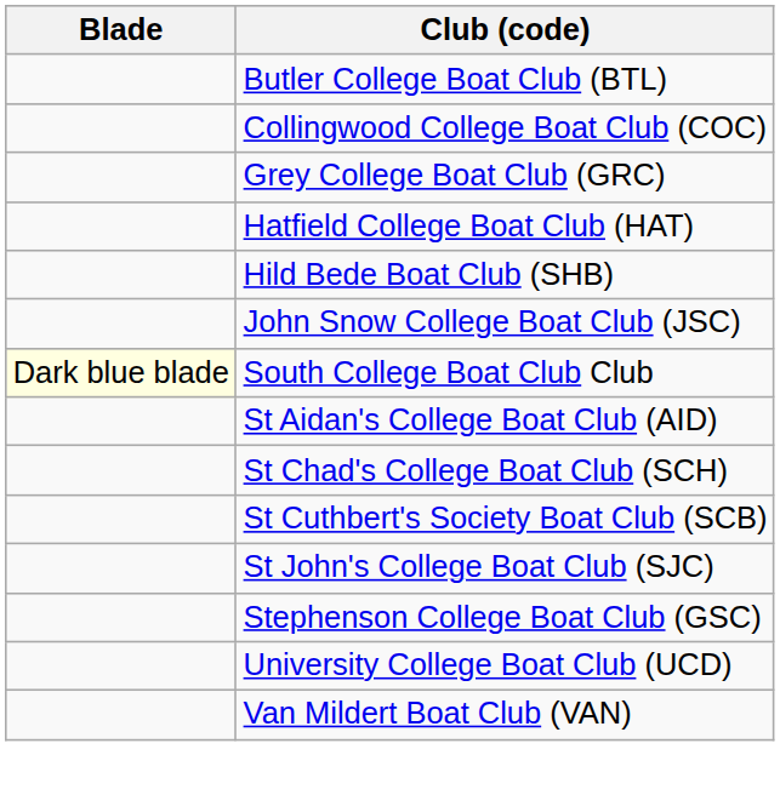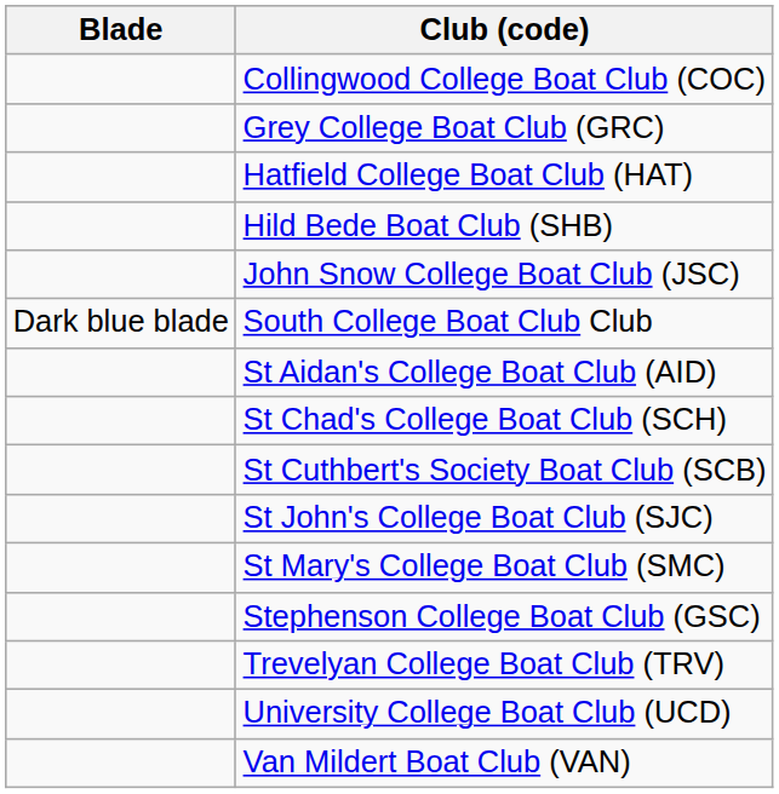 <table class="wikitable">
 <tr>
 <th>Blade</th>
 <th>Club (code)</th>
-</tr>
-<tr>
-<td></td>
-<td><a href='#'>Butler College Boat Club</a> (BTL)</td>
 </tr>
 <tr>
 <td></td>
 <td><a href='#'>Collingwood College Boat Club</a> (COC)</td>
 </tr>
 <tr>
 <td></td>
 <td><a href='#'>Grey College Boat Club</a> (GRC)</td>
 </tr>
 <tr>
 <td></td>
 <td><a href='#'>Hatfield College Boat Club</a> (HAT)</td>
 </tr>
 <tr>
 <td></td>
 <td><a href='#'>Hild Bede Boat Club</a> (SHB)</td>
 </tr>
 <tr>
 <td></td>
 <td><a href='#'>John Snow College Boat Club</a> (JSC)</td>
 </tr>
 <tr>
-<td style="background: lightyellow;">Dark blue blade</td>
+<td>Dark blue blade</td>
 <td><a href='#'>South College Boat Club</a> Club</td>
 </tr>
 <tr>
 <td></td>
 <td><a href='#'>St Aidan's College Boat Club</a> (AID)</td>
 </tr>
 <tr>
 <td></td>
 <td><a href='#'>St Chad's College Boat Club</a> (SCH)</td>
 </tr>
 <tr>
 <td></td>
 <td><a href='#'>St Cuthbert's Society Boat Club</a> (SCB)</td>
 </tr>
 <tr>
 <td></td>
 <td><a href='#'>St John's College Boat Club</a> (SJC)</td>
 </tr>
 <tr>
 <td></td>
+<td><a href='#'>St Mary's College Boat Club</a> (SMC)</td>
+</tr>
+<tr>
+<td></td>
 <td><a href='#'>Stephenson College Boat Club</a> (GSC)</td>
+</tr>
+<tr>
+<td></td>
+<td><a href='#'>Trevelyan College Boat Club</a> (TRV)</td>
 </tr>
 <tr>
 <td></td>
 <td><a href='#'>University College Boat Club</a> (UCD)</td>
 </tr>
 <tr>
 <td></td>
 <td><a href='#'>Van Mildert Boat Club</a> (VAN)</td>
 </tr>
 </table>
